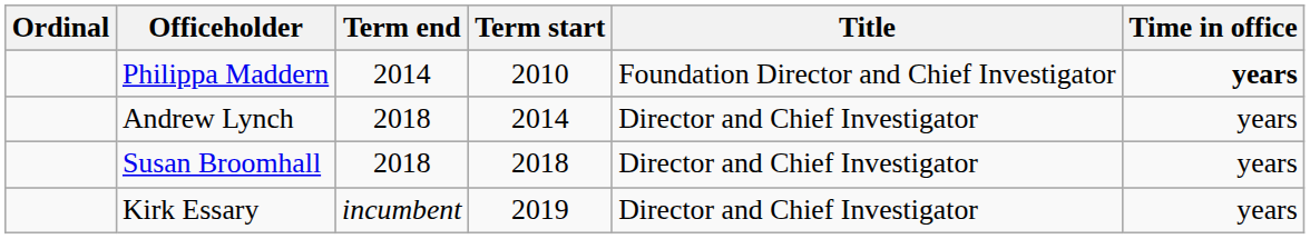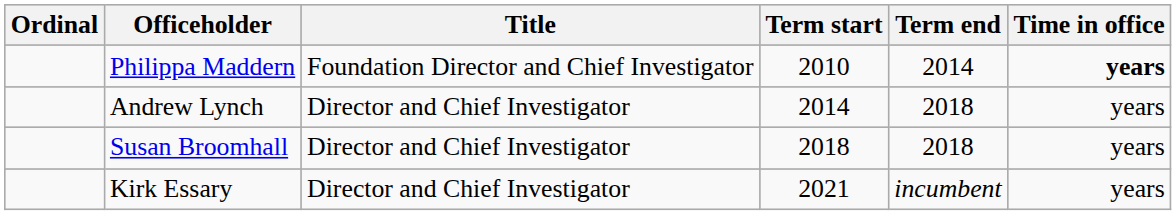 <table class="wikitable sortable">
 <tr>
 <th>Ordinal</th>
 <th>Officeholder</th>
+<th>Title</th>
+<th>Term start</th>
 <th>Term end</th>
-<th>Term start</th>
-<th>Title</th>
 <th>Time in office</th>
 </tr>
 <tr>
 <td align=center></td>
 <td><a href='#'>Philippa Maddern</a></td>
+<td>Foundation Director and Chief Investigator</td>
+<td align=center>2010</td>
 <td align=center>2014</td>
-<td align=center>2010</td>
-<td>Foundation Director and Chief Investigator</td>
 <td align=right><strong> years</strong></td>
 </tr>
 <tr>
 <td align=center></td>
 <td>Andrew Lynch</td>
+<td>Director and Chief Investigator</td>
+<td align=center>2014</td>
 <td align=center>2018</td>
-<td align=center>2014</td>
-<td>Director and Chief Investigator</td>
 <td align=right> years</td>
 </tr>
 <tr>
 <td align=center></td>
 <td><a href='#'>Susan Broomhall</a></td>
+<td>Director and Chief Investigator</td>
 <td align=center>2018</td>
 <td align=center>2018</td>
-<td>Director and Chief Investigator</td>
 <td align=right> years</td>
 </tr>
 <tr>
 <td align=center></td>
 <td>Kirk Essary</td>
+<td>Director and Chief Investigator</td>
+<td align=center>2021</td>
 <td align=center><em>incumbent</em></td>
-<td align=center>2019</td>
-<td>Director and Chief Investigator</td>
 <td align=right> years</td>
 </tr>
 </table>
